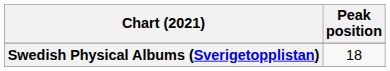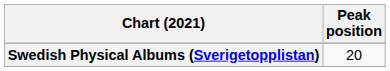 <table class="wikitable sortable plainrowheaders" style="text-align:center">
 <tr>
 <th scope="col">Chart (2021)</th>
 <th scope="col">Peak<br>position</th>
 </tr>
 <tr>
 </tr>
 <tr>
 <th scope="row">Swedish Physical Albums (<a href='#'>Sverigetopplistan</a>)</th>
-<td>18</td>
+<td>20</td>
 </tr>
 <tr>
 </tr>
 <tr>
 </tr>
 </table>
